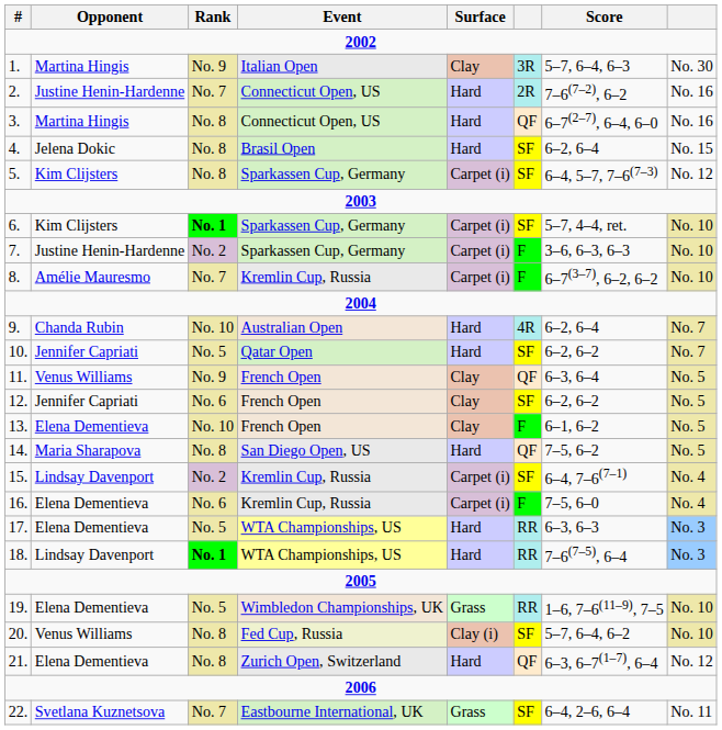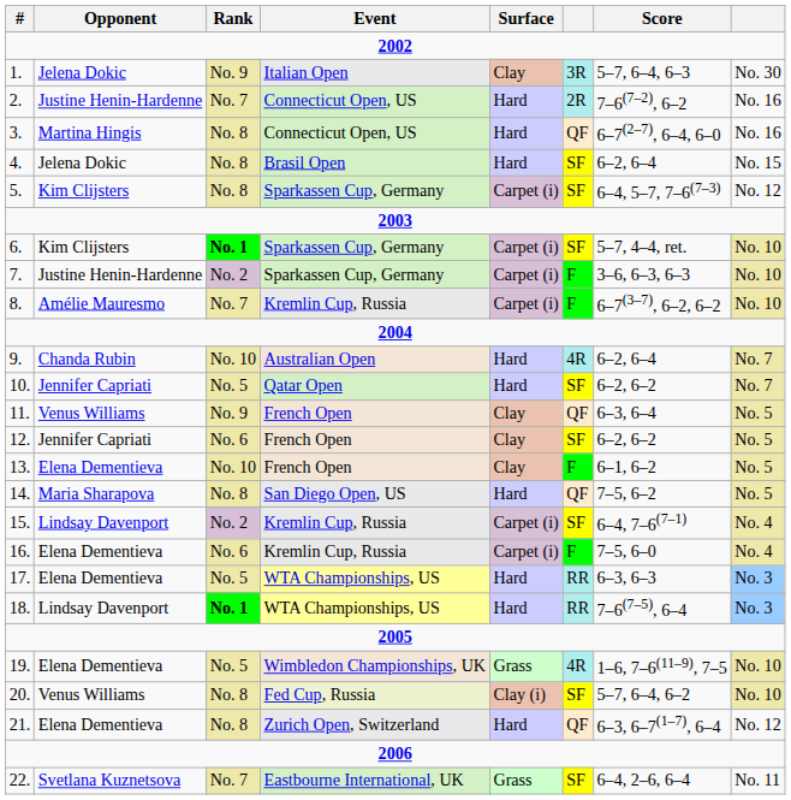 <table class="wikitable sortable">
 <tr>
 <th>#</th>
 <th>Opponent</th>
 <th>Rank</th>
 <th>Event</th>
 <th>Surface</th>
 <th></th>
 <th>Score</th>
 <th></th>
 </tr>
 <tr>
 <td colspan="8" style="text-align:center"><strong><a href='#'>2002</a></strong></td>
 </tr>
 <tr>
 <td>1.</td>
-<td> <a href='#'>Martina Hingis</a></td>
+<td> <a href='#'>Jelena Dokic</a></td>
 <td bgcolor=eee8AA>No. 9</td>
 <td bgcolor=e9e9e9><a href='#'>Italian Open</a></td>
 <td bgcolor=ebc2af>Clay</td>
 <td bgcolor=afeeee>3R</td>
 <td>5–7, 6–4, 6–3</td>
 <td>No. 30</td>
 </tr>
 <tr>
 <td>2.</td>
 <td> <a href='#'>Justine Henin-Hardenne</a></td>
 <td bgcolor=eee8AA>No. 7</td>
 <td bgcolor=d4f1c5><a href='#'>Connecticut Open</a>, US</td>
 <td bgcolor=ccccff>Hard</td>
 <td bgcolor=afeeee>2R</td>
 <td>7–6<sup>(7–2)</sup>, 6–2</td>
 <td>No. 16</td>
 </tr>
 <tr>
 <td>3.</td>
 <td> <a href='#'>Martina Hingis</a></td>
 <td bgcolor=eee8AA>No. 8</td>
 <td bgcolor=d4f1c5>Connecticut Open, US</td>
 <td bgcolor=ccccff>Hard</td>
 <td bgcolor=ffebcd>QF</td>
 <td>6–7<sup>(2–7)</sup>, 6–4, 6–0</td>
 <td>No. 16</td>
 </tr>
 <tr>
 <td>4.</td>
 <td> Jelena Dokic</td>
 <td bgcolor=eee8AA>No. 8</td>
 <td bgcolor=d4f1c5><a href='#'>Brasil Open</a></td>
 <td bgcolor=ccccff>Hard</td>
 <td bgcolor=yellow>SF</td>
 <td>6–2, 6–4</td>
 <td>No. 15</td>
 </tr>
 <tr>
 <td>5.</td>
 <td> <a href='#'>Kim Clijsters</a></td>
 <td bgcolor=eee8AA>No. 8</td>
 <td bgcolor=d4f1c5><a href='#'>Sparkassen Cup</a>, Germany</td>
 <td bgcolor=thistle>Carpet (i)</td>
 <td bgcolor=yellow>SF</td>
 <td>6–4, 5–7, 7–6<sup>(7–3)</sup></td>
 <td>No. 12</td>
 </tr>
 <tr>
 <td colspan=8 style=text-align:center><strong><a href='#'>2003</a></strong></td>
 </tr>
 <tr>
 <td>6.</td>
 <td> Kim Clijsters</td>
 <td bgcolor=lime><strong>No. 1</strong></td>
 <td bgcolor=d4f1c5><a href='#'>Sparkassen Cup</a>, Germany</td>
 <td bgcolor=thistle>Carpet (i)</td>
 <td bgcolor=yellow>SF</td>
 <td>5–7, 4–4, ret.</td>
 <td bgcolor=eee8AA>No. 10</td>
 </tr>
 <tr>
 <td>7.</td>
 <td> Justine Henin-Hardenne</td>
 <td bgcolor=thistle>No. 2</td>
 <td bgcolor=d4f1c5>Sparkassen Cup, Germany</td>
 <td bgcolor=thistle>Carpet (i)</td>
 <td bgcolor=lime>F</td>
 <td>3–6, 6–3, 6–3</td>
 <td bgcolor=eee8AA>No. 10</td>
 </tr>
 <tr>
 <td>8.</td>
 <td> <a href='#'>Amélie Mauresmo</a></td>
 <td bgcolor=eee8AA>No. 7</td>
 <td bgcolor=e9e9e9><a href='#'>Kremlin Cup</a>, Russia</td>
 <td bgcolor=thistle>Carpet (i)</td>
 <td bgcolor=lime>F</td>
 <td>6–7<sup>(3–7)</sup>, 6–2, 6–2</td>
 <td bgcolor=eee8AA>No. 10</td>
 </tr>
 <tr>
 <td colspan=8 style=text-align:center><strong><a href='#'>2004</a></strong></td>
 </tr>
 <tr>
 <td>9.</td>
 <td> <a href='#'>Chanda Rubin</a></td>
 <td bgcolor=eee8AA>No. 10</td>
 <td bgcolor=f3e6d7><a href='#'>Australian Open</a></td>
 <td bgcolor=ccccff>Hard</td>
 <td bgcolor=afeeee>4R</td>
 <td>6–2, 6–4</td>
 <td bgcolor=eee8AA>No. 7</td>
 </tr>
 <tr>
 <td>10.</td>
 <td> <a href='#'>Jennifer Capriati</a></td>
 <td bgcolor=eee8AA>No. 5</td>
 <td bgcolor=d4f1c5><a href='#'>Qatar Open</a></td>
 <td bgcolor=ccccff>Hard</td>
 <td bgcolor=yellow>SF</td>
 <td>6–2, 6–2</td>
 <td bgcolor=eee8AA>No. 7</td>
 </tr>
 <tr>
 <td>11.</td>
 <td> <a href='#'>Venus Williams</a></td>
 <td bgcolor=eee8AA>No. 9</td>
 <td bgcolor=f3e6d7><a href='#'>French Open</a></td>
 <td bgcolor=ebc2af>Clay</td>
 <td bgcolor=ffebcd>QF</td>
 <td>6–3, 6–4</td>
 <td bgcolor=eee8AA>No. 5</td>
 </tr>
 <tr>
 <td>12.</td>
 <td> Jennifer Capriati</td>
 <td bgcolor=eee8AA>No. 6</td>
 <td bgcolor=f3e6d7>French Open</td>
 <td bgcolor=ebc2af>Clay</td>
 <td bgcolor=yellow>SF</td>
 <td>6–2, 6–2</td>
 <td bgcolor=eee8AA>No. 5</td>
 </tr>
 <tr>
 <td>13.</td>
 <td> <a href='#'>Elena Dementieva</a></td>
 <td bgcolor=eee8AA>No. 10</td>
 <td bgcolor=f3e6d7>French Open</td>
 <td bgcolor=ebc2af>Clay</td>
 <td bgcolor=lime>F</td>
 <td>6–1, 6–2</td>
 <td bgcolor=eee8AA>No. 5</td>
 </tr>
 <tr>
 <td>14.</td>
 <td> <a href='#'>Maria Sharapova</a></td>
 <td bgcolor=eee8AA>No. 8</td>
 <td bgcolor=e9e9e9><a href='#'>San Diego Open</a>, US</td>
 <td bgcolor=ccccff>Hard</td>
 <td bgcolor=ffebcd>QF</td>
 <td>7–5, 6–2</td>
 <td bgcolor=eee8AA>No. 5</td>
 </tr>
 <tr>
 <td>15.</td>
 <td> <a href='#'>Lindsay Davenport</a></td>
 <td bgcolor=thistle>No. 2</td>
 <td bgcolor=e9e9e9><a href='#'>Kremlin Cup</a>, Russia</td>
 <td bgcolor=thistle>Carpet (i)</td>
 <td bgcolor=yellow>SF</td>
 <td>6–4, 7–6<sup>(7–1)</sup></td>
 <td bgcolor=eee8AA>No. 4</td>
 </tr>
 <tr>
 <td>16.</td>
 <td> Elena Dementieva</td>
 <td bgcolor=eee8AA>No. 6</td>
 <td bgcolor=e9e9e9>Kremlin Cup, Russia</td>
 <td bgcolor=thistle>Carpet (i)</td>
 <td bgcolor=lime>F</td>
 <td>7–5, 6–0</td>
 <td bgcolor=eee8AA>No. 4</td>
 </tr>
 <tr>
 <td>17.</td>
 <td> Elena Dementieva</td>
 <td bgcolor=eee8AA>No. 5</td>
 <td bgcolor=FFFF99><a href='#'>WTA Championships</a>, US</td>
 <td bgcolor=ccccff>Hard</td>
 <td bgcolor=afeeee>RR</td>
 <td>6–3, 6–3</td>
 <td bgcolor=99ccff>No. 3</td>
 </tr>
 <tr>
 <td>18.</td>
 <td> Lindsay Davenport</td>
 <td bgcolor=lime><strong>No. 1</strong></td>
 <td bgcolor=FFFF99>WTA Championships, US</td>
 <td bgcolor=ccccff>Hard</td>
 <td bgcolor=afeeee>RR</td>
 <td>7–6<sup>(7–5)</sup>, 6–4</td>
 <td bgcolor=99ccff>No. 3</td>
 </tr>
 <tr>
 <td colspan=8 style=text-align:center><strong><a href='#'>2005</a></strong></td>
 </tr>
 <tr>
 <td>19.</td>
 <td> Elena Dementieva</td>
 <td bgcolor=eee8AA>No. 5</td>
 <td bgcolor=f3e6d7><a href='#'>Wimbledon Championships</a>, UK</td>
 <td bgcolor=ccffcc>Grass</td>
-<td bgcolor=afeeee>RR</td>
+<td bgcolor=afeeee>4R</td>
 <td>1–6, 7–6<sup>(11–9)</sup>, 7–5</td>
 <td bgcolor=eee8AA>No. 10</td>
 </tr>
 <tr>
 <td>20.</td>
 <td> Venus Williams</td>
 <td bgcolor=eee8AA>No. 8</td>
 <td bgcolor=eff2cf><a href='#'>Fed Cup</a>, Russia</td>
 <td bgcolor=ebc2af>Clay (i)</td>
 <td bgcolor=yellow>SF</td>
 <td>5–7, 6–4, 6–2</td>
 <td bgcolor=eee8AA>No. 10</td>
 </tr>
 <tr>
 <td>21.</td>
 <td> Elena Dementieva</td>
 <td bgcolor=eee8AA>No. 8</td>
 <td bgcolor=e9e9e9><a href='#'>Zurich Open</a>, Switzerland</td>
 <td bgcolor=ccccff>Hard</td>
 <td bgcolor=ffebcd>QF</td>
 <td>6–3, 6–7<sup>(1–7)</sup>, 6–4</td>
 <td>No. 12</td>
 </tr>
 <tr>
 <td colspan=8 style=text-align:center><strong><a href='#'>2006</a></strong></td>
 </tr>
 <tr>
 <td>22.</td>
 <td> <a href='#'>Svetlana Kuznetsova</a></td>
 <td bgcolor=eee8AA>No. 7</td>
 <td bgcolor=d4f1c5><a href='#'>Eastbourne International</a>, UK</td>
 <td bgcolor=ccffcc>Grass</td>
 <td bgcolor=yellow>SF</td>
 <td>6–4, 2–6, 6–4</td>
 <td>No. 11</td>
 </tr>
 </table>
